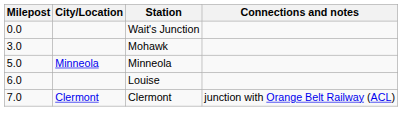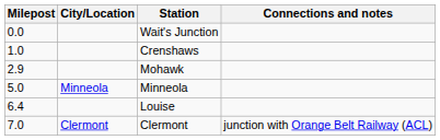 <table class="wikitable">
 <tr>
 <th>Milepost</th>
 <th>City/Location</th>
 <th>Station</th>
 <th>Connections and notes</th>
 </tr>
 <tr>
 <td>0.0</td>
 <td></td>
 <td>Wait's Junction</td>
 <td></td>
 </tr>
 <tr>
-<td>3.0</td>
+<td>1.0</td>
+<td></td>
+<td>Crenshaws</td>
+<td></td>
+</tr>
+<tr>
+<td>2.9</td>
 <td></td>
 <td>Mohawk</td>
 <td></td>
 </tr>
 <tr>
 <td>5.0</td>
 <td><a href='#'>Minneola</a></td>
 <td>Minneola</td>
 <td></td>
 </tr>
 <tr>
-<td>6.0</td>
+<td>6.4</td>
 <td></td>
 <td>Louise</td>
 <td></td>
 </tr>
 <tr>
 <td>7.0</td>
 <td><a href='#'>Clermont</a></td>
 <td>Clermont</td>
 <td>junction with <a href='#'>Orange Belt Railway</a> (<a href='#'>ACL</a>)</td>
 </tr>
 </table>
